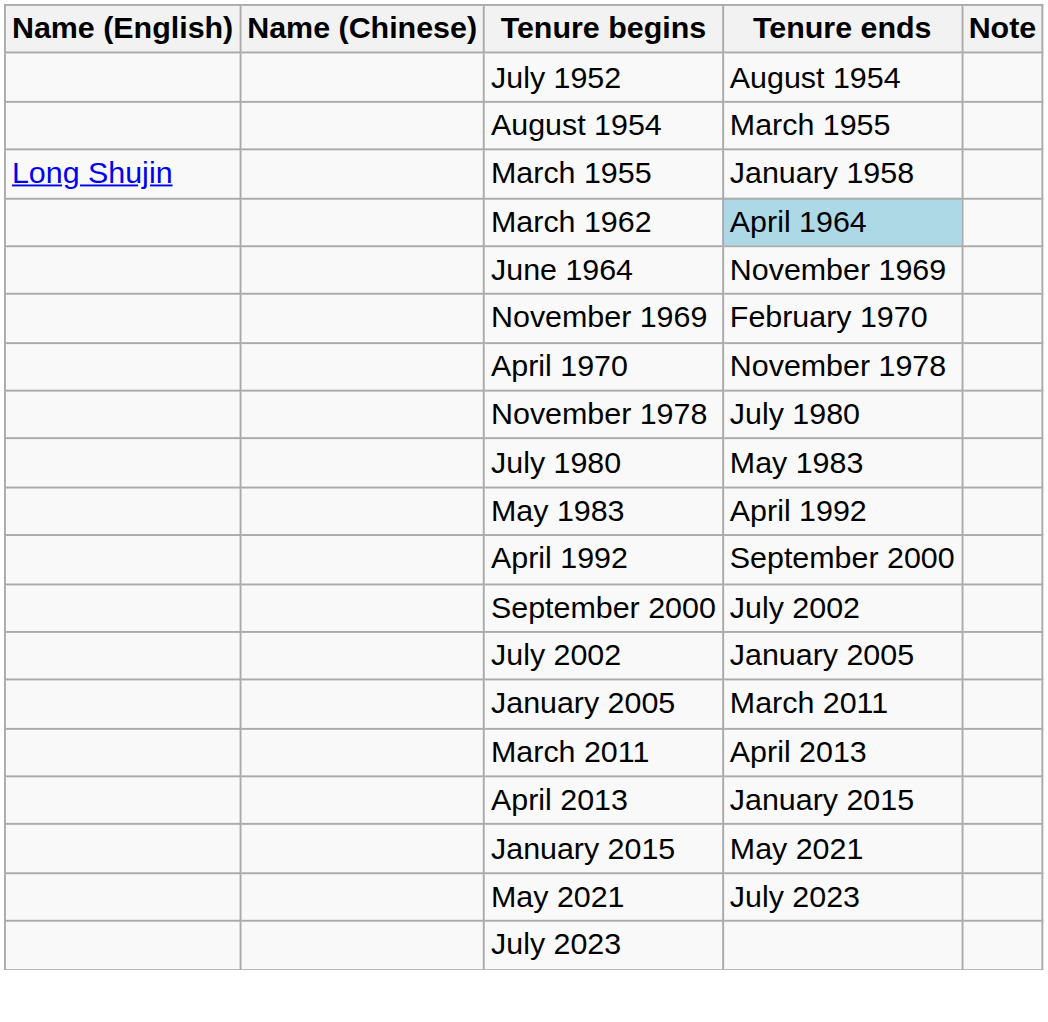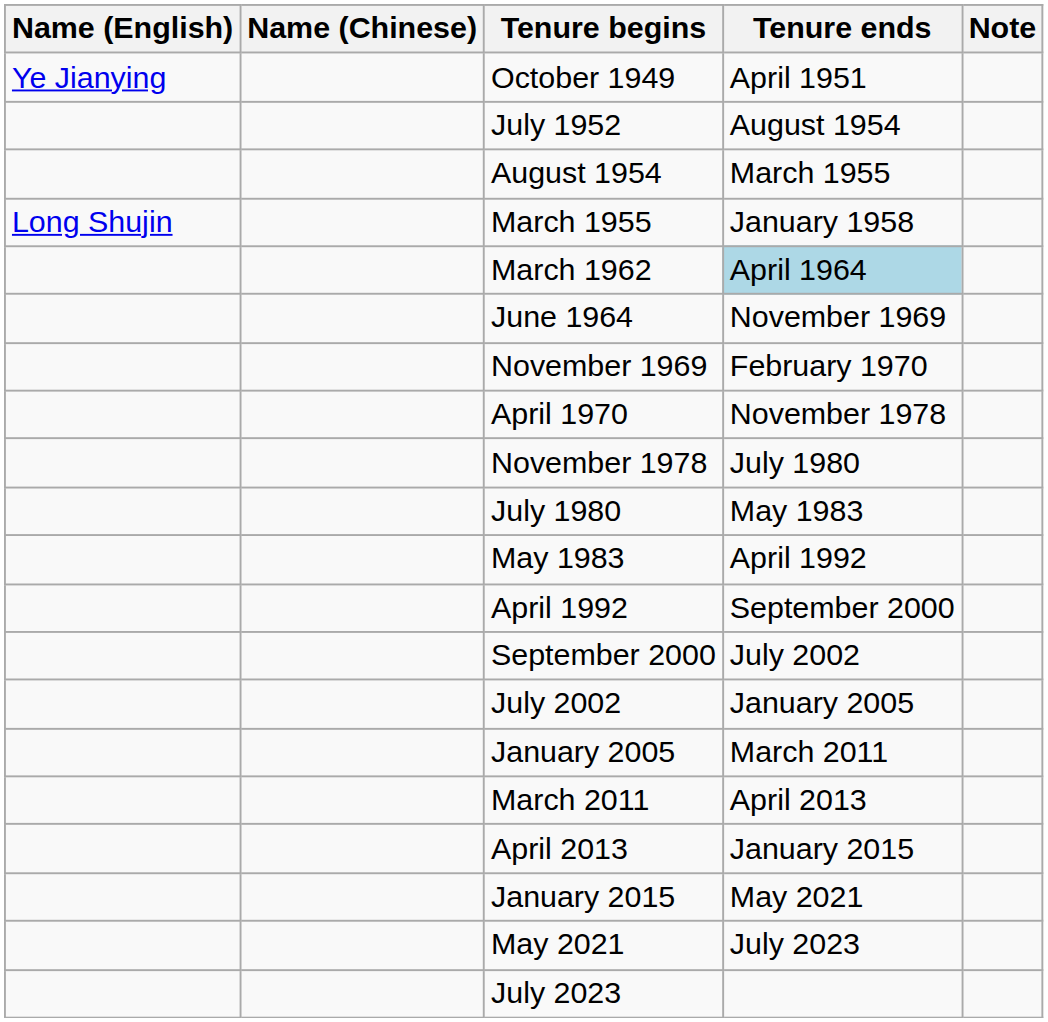 <table class="wikitable">
 <tr>
 <th>Name (English)</th>
 <th>Name (Chinese)</th>
 <th>Tenure begins</th>
 <th>Tenure ends</th>
 <th>Note</th>
+</tr>
+<tr>
+<td><a href='#'>Ye Jianying</a></td>
+<td></td>
+<td>October 1949</td>
+<td>April 1951</td>
+<td></td>
 </tr>
 <tr>
 <td></td>
 <td></td>
 <td>July 1952</td>
 <td>August 1954</td>
 <td></td>
 </tr>
 <tr>
 <td></td>
 <td></td>
 <td>August 1954</td>
 <td>March 1955</td>
 <td></td>
 </tr>
 <tr>
 <td><a href='#'>Long Shujin</a></td>
 <td></td>
 <td>March 1955</td>
 <td>January 1958</td>
 <td></td>
 </tr>
 <tr>
 <td></td>
 <td></td>
 <td>March 1962</td>
 <td style="background: lightblue;">April 1964</td>
 <td></td>
 </tr>
 <tr>
 <td></td>
 <td></td>
 <td>June 1964</td>
 <td>November 1969</td>
 <td></td>
 </tr>
 <tr>
 <td></td>
 <td></td>
 <td>November 1969</td>
 <td>February 1970</td>
 <td></td>
 </tr>
 <tr>
 <td></td>
 <td></td>
 <td>April 1970</td>
 <td>November 1978</td>
 <td></td>
 </tr>
 <tr>
 <td></td>
 <td></td>
 <td>November 1978</td>
 <td>July 1980</td>
 <td></td>
 </tr>
 <tr>
 <td></td>
 <td></td>
 <td>July 1980</td>
 <td>May 1983</td>
 <td></td>
 </tr>
 <tr>
 <td></td>
 <td></td>
 <td>May 1983</td>
 <td>April 1992</td>
 <td></td>
 </tr>
 <tr>
 <td></td>
 <td></td>
 <td>April 1992</td>
 <td>September 2000</td>
 <td></td>
 </tr>
 <tr>
 <td></td>
 <td></td>
 <td>September 2000</td>
 <td>July 2002</td>
 <td></td>
 </tr>
 <tr>
 <td></td>
 <td></td>
 <td>July 2002</td>
 <td>January 2005</td>
 <td></td>
 </tr>
 <tr>
 <td></td>
 <td></td>
 <td>January 2005</td>
 <td>March 2011</td>
 <td></td>
 </tr>
 <tr>
 <td></td>
 <td></td>
 <td>March 2011</td>
 <td>April 2013</td>
 <td></td>
 </tr>
 <tr>
 <td></td>
 <td></td>
 <td>April 2013</td>
 <td>January 2015</td>
 <td></td>
 </tr>
 <tr>
 <td></td>
 <td></td>
 <td>January 2015</td>
 <td>May 2021</td>
 <td></td>
 </tr>
 <tr>
 <td></td>
 <td></td>
 <td>May 2021</td>
 <td>July 2023</td>
 <td></td>
 </tr>
 <tr>
 <td></td>
 <td></td>
 <td>July 2023</td>
 <td></td>
 <td></td>
 </tr>
 </table>
